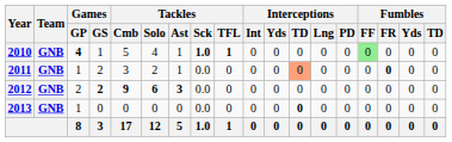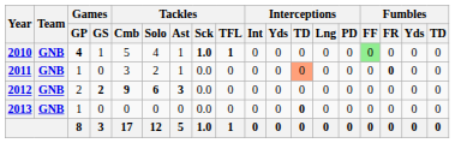 <table class="wikitable" style="text-align:center">
 <tr>
 <th rowspan="2">Year</th>
 <th rowspan="2">Team</th>
 <th colspan="2">Games</th>
 <th colspan="5">Tackles</th>
 <th colspan="5">Interceptions</th>
 <th colspan="4">Fumbles</th>
 </tr>
 <tr>
 <th>GP</th>
 <th>GS</th>
 <th>Cmb</th>
 <th>Solo</th>
 <th>Ast</th>
 <th>Sck</th>
 <th>TFL</th>
 <th>Int</th>
 <th>Yds</th>
 <th>TD</th>
 <th>Lng</th>
 <th>PD</th>
 <th>FF</th>
 <th>FR</th>
 <th>Yds</th>
 <th>TD</th>
 </tr>
 <tr>
 <th><a href='#'>2010</a></th>
 <th><a href='#'>GNB</a></th>
 <td><strong>4</strong></td>
 <td>1</td>
 <td>5</td>
 <td>4</td>
 <td>1</td>
 <td><strong>1.0</strong></td>
 <td><strong>1</strong></td>
 <td>0</td>
 <td>0</td>
 <td>0</td>
 <td>0</td>
 <td>0</td>
 <td style="background: lightgreen;">0</td>
 <td>0</td>
 <td>0</td>
 <td>0</td>
 </tr>
 <tr>
 <th><a href='#'>2011</a></th>
 <th><a href='#'>GNB</a></th>
 <td>1</td>
-<td>2</td>
+<td>0</td>
 <td>3</td>
 <td>2</td>
 <td>1</td>
 <td>0.0</td>
 <td>0</td>
 <td>0</td>
 <td>0</td>
 <td style="background: lightsalmon;">0</td>
 <td>0</td>
 <td>0</td>
 <td>0</td>
 <td><strong>0</strong></td>
 <td>0</td>
 <td>0</td>
 </tr>
 <tr>
 <th><a href='#'>2012</a></th>
 <th><a href='#'>GNB</a></th>
 <td>2</td>
 <td><strong>2</strong></td>
 <td><strong>9</strong></td>
 <td><strong>6</strong></td>
 <td><strong>3</strong></td>
 <td>0.0</td>
 <td>0</td>
 <td>0</td>
 <td>0</td>
 <td>0</td>
 <td>0</td>
 <td>0</td>
 <td>0</td>
 <td>0</td>
 <td>0</td>
 <td>0</td>
 </tr>
 <tr>
 <th><a href='#'>2013</a></th>
 <th><a href='#'>GNB</a></th>
 <td>1</td>
 <td>0</td>
 <td>0</td>
 <td>0</td>
 <td>0</td>
 <td>0.0</td>
 <td>0</td>
 <td>0</td>
 <td>0</td>
 <td><strong>0</strong></td>
 <td>0</td>
 <td>0</td>
 <td>0</td>
 <td>0</td>
 <td>0</td>
 <td>0</td>
 </tr>
 <tr>
 <th colspan="2"></th>
 <th>8</th>
 <th>3</th>
 <th>17</th>
 <th>12</th>
 <th>5</th>
 <th>1.0</th>
 <th>1</th>
 <th>0</th>
 <th>0</th>
 <th>0</th>
 <th>0</th>
 <th>0</th>
 <th>0</th>
 <th>0</th>
 <th>0</th>
 <th>0</th>
 </tr>
 </table>
